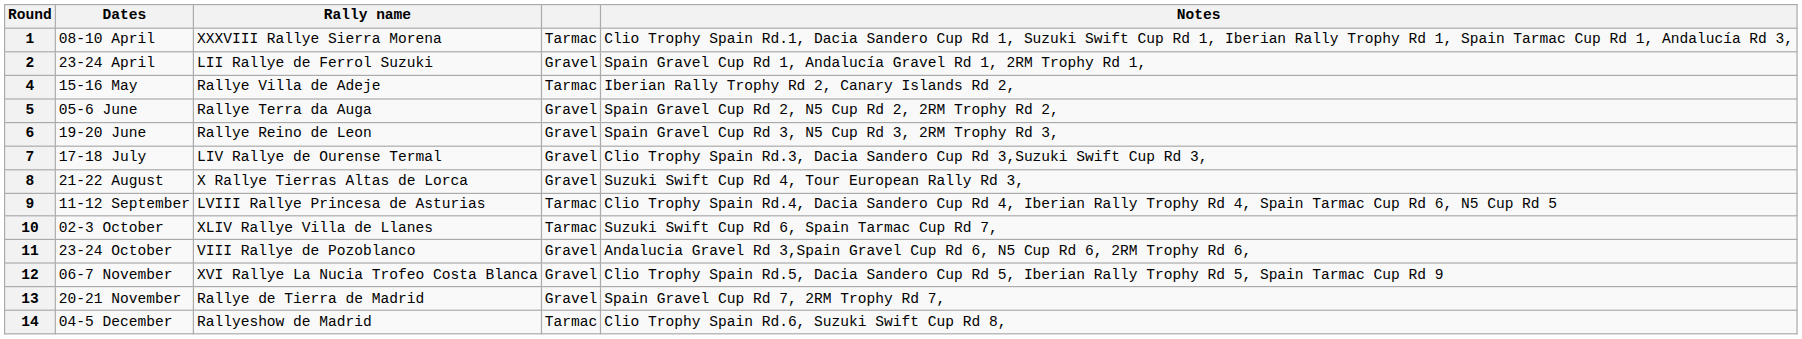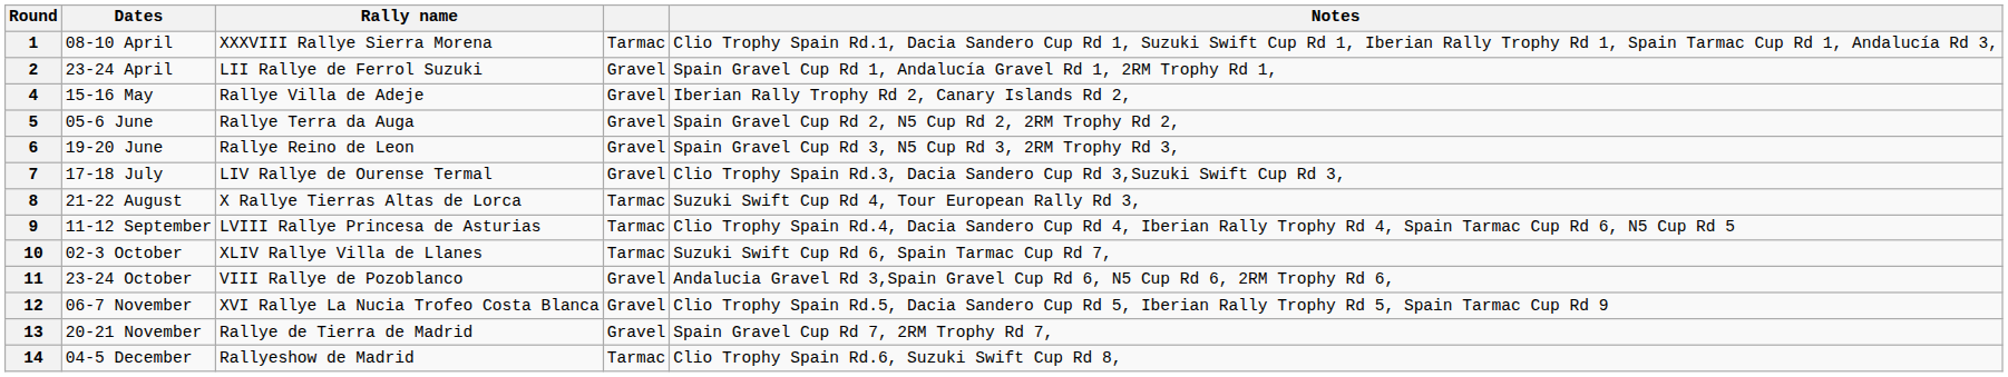 <table class="wikitable" style="font-size: 95%">
 <tr>
 <th>Round</th>
 <th>Dates</th>
 <th>Rally name</th>
 <th></th>
 <th>Notes</th>
 </tr>
 <tr>
 <th>1</th>
 <td>08-10 April</td>
 <td>XXXVIII Rallye Sierra Morena</td>
 <td align="center">Tarmac</td>
 <td>Clio Trophy Spain Rd.1, Dacia Sandero Cup Rd 1, Suzuki Swift Cup Rd 1, Iberian Rally Trophy Rd 1, Spain Tarmac Cup Rd 1, Andalucía Rd 3,</td>
 </tr>
 <tr>
 <th>2</th>
 <td>23-24 April</td>
 <td>LII Rallye de Ferrol Suzuki</td>
 <td align="center">Gravel</td>
 <td>Spain Gravel Cup Rd 1, Andalucía Gravel Rd 1, 2RM Trophy Rd 1,</td>
 </tr>
 <tr>
 <th>4</th>
 <td>15-16 May</td>
 <td>Rallye Villa de Adeje</td>
-<td align="center">Tarmac</td>
+<td align="center">Gravel</td>
 <td>Iberian Rally Trophy Rd 2, Canary Islands Rd 2,</td>
 </tr>
 <tr>
 <th>5</th>
 <td>05-6 June</td>
 <td>Rallye Terra da Auga</td>
 <td>Gravel</td>
 <td>Spain Gravel Cup Rd 2, N5 Cup Rd 2, 2RM Trophy Rd 2,</td>
 </tr>
 <tr>
 <th>6</th>
 <td>19-20 June</td>
 <td>Rallye Reino de Leon</td>
 <td>Gravel</td>
 <td>Spain Gravel Cup Rd 3, N5 Cup Rd 3, 2RM Trophy Rd 3,</td>
 </tr>
 <tr>
 <th>7</th>
 <td>17-18 July</td>
 <td>LIV Rallye de Ourense Termal</td>
 <td>Gravel</td>
 <td>Clio Trophy Spain Rd.3, Dacia Sandero Cup Rd 3,Suzuki Swift Cup Rd 3,</td>
 </tr>
 <tr>
 <th>8</th>
 <td>21-22 August</td>
 <td>X Rallye Tierras Altas de Lorca</td>
-<td align="center">Gravel</td>
+<td>Tarmac</td>
 <td>Suzuki Swift Cup Rd 4, Tour European Rally Rd 3,</td>
 </tr>
 <tr>
 <th>9</th>
 <td>11-12 September</td>
 <td>LVIII Rallye Princesa de Asturias</td>
 <td>Tarmac</td>
 <td>Clio Trophy Spain Rd.4, Dacia Sandero Cup Rd 4, Iberian Rally Trophy Rd 4, Spain Tarmac Cup Rd 6, N5 Cup Rd 5</td>
 </tr>
 <tr>
 <th>10</th>
 <td>02-3 October</td>
 <td>XLIV Rallye Villa de Llanes</td>
 <td>Tarmac</td>
 <td>Suzuki Swift Cup Rd 6, Spain Tarmac Cup Rd 7,</td>
 </tr>
 <tr>
 <th>11</th>
 <td>23-24 October</td>
 <td>VIII Rallye de Pozoblanco</td>
 <td>Gravel</td>
 <td>Andalucia Gravel Rd 3,Spain Gravel Cup Rd 6, N5 Cup Rd 6, 2RM Trophy Rd 6,</td>
 </tr>
 <tr>
 <th>12</th>
 <td>06-7 November</td>
 <td>XVI Rallye La Nucia Trofeo Costa Blanca</td>
 <td>Gravel</td>
 <td>Clio Trophy Spain Rd.5, Dacia Sandero Cup Rd 5, Iberian Rally Trophy Rd 5, Spain Tarmac Cup Rd 9</td>
 </tr>
 <tr>
 <th>13</th>
 <td>20-21 November</td>
 <td>Rallye de Tierra de Madrid</td>
 <td>Gravel</td>
 <td>Spain Gravel Cup Rd 7, 2RM Trophy Rd 7,</td>
 </tr>
 <tr>
 <th>14</th>
 <td>04-5 December</td>
 <td>Rallyeshow de Madrid</td>
 <td>Tarmac</td>
 <td>Clio Trophy Spain Rd.6, Suzuki Swift Cup Rd 8,</td>
 </tr>
 </table>
